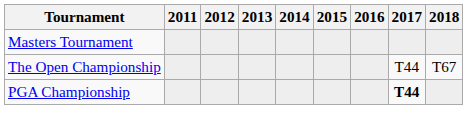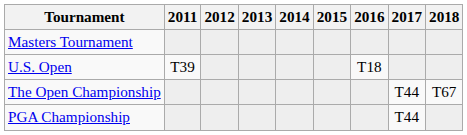 <table class="wikitable" style="font-size:95%;text-align:center;">
 <tr>
 <th>Tournament</th>
 <th>2011</th>
 <th>2012</th>
 <th>2013</th>
 <th>2014</th>
 <th>2015</th>
 <th>2016</th>
 <th>2017</th>
 <th>2018</th>
 </tr>
 <tr>
 <td align=left><a href='#'>Masters Tournament</a></td>
 <td style="background:#eeeeee;"></td>
 <td style="background:#eeeeee;"></td>
 <td style="background:#eeeeee;"></td>
 <td style="background:#eeeeee;"></td>
 <td style="background:#eeeeee;"></td>
 <td style="background:#eeeeee;"></td>
 <td style="background:#eeeeee;"></td>
 <td style="background:#eeeeee;"></td>
 </tr>
 <tr>
+<td align=left><a href='#'>U.S. Open</a></td>
+<td>T39</td>
+<td style="background:#eeeeee;"></td>
+<td style="background:#eeeeee;"></td>
+<td style="background:#eeeeee;"></td>
+<td style="background:#eeeeee;"></td>
+<td>T18</td>
+<td style="background:#eeeeee;"></td>
+<td style="background:#eeeeee;"></td>
+</tr>
+<tr>
 <td align=left><a href='#'>The Open Championship</a></td>
 <td style="background:#eeeeee;"></td>
 <td style="background:#eeeeee;"></td>
 <td style="background:#eeeeee;"></td>
 <td style="background:#eeeeee;"></td>
 <td style="background:#eeeeee;"></td>
 <td style="background:#eeeeee;"></td>
 <td>T44</td>
 <td>T67</td>
 </tr>
 <tr>
 <td align=left><a href='#'>PGA Championship</a></td>
 <td style="background:#eeeeee;"></td>
 <td style="background:#eeeeee;"></td>
 <td style="background:#eeeeee;"></td>
 <td style="background:#eeeeee;"></td>
 <td style="background:#eeeeee;"></td>
 <td style="background:#eeeeee;"></td>
-<td><strong>T44</strong></td>
+<td>T44</td>
 <td style="background:#eeeeee;"></td>
 </tr>
 </table>
